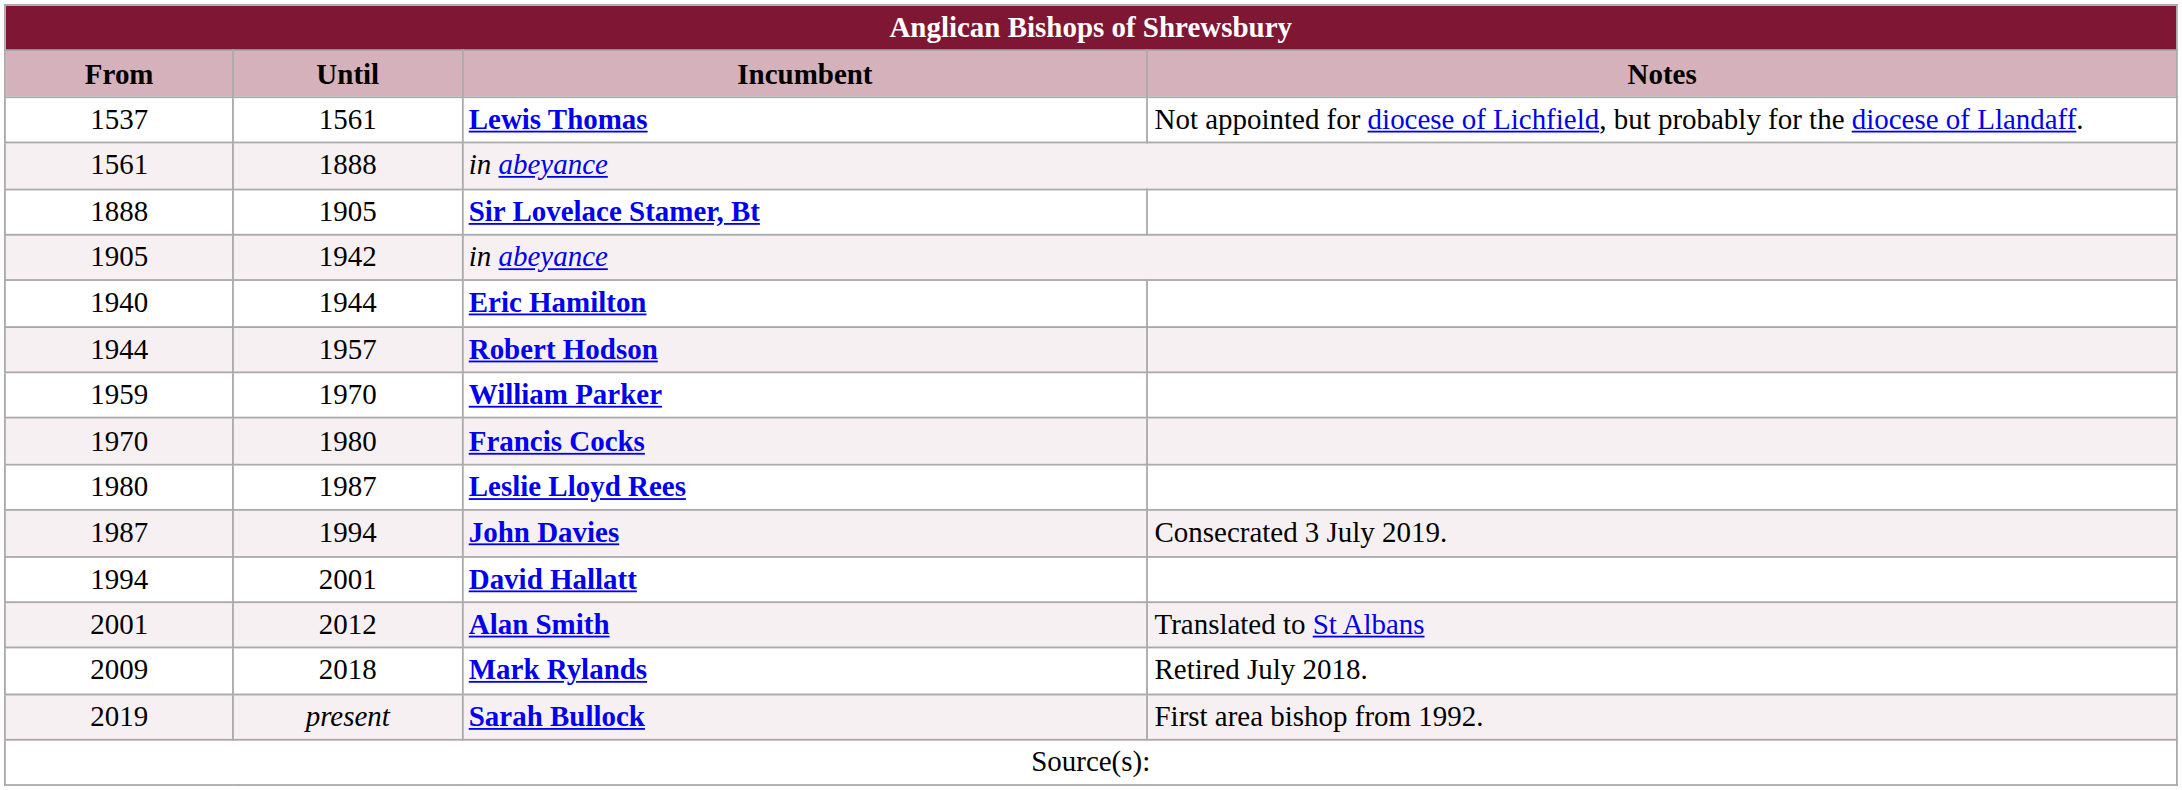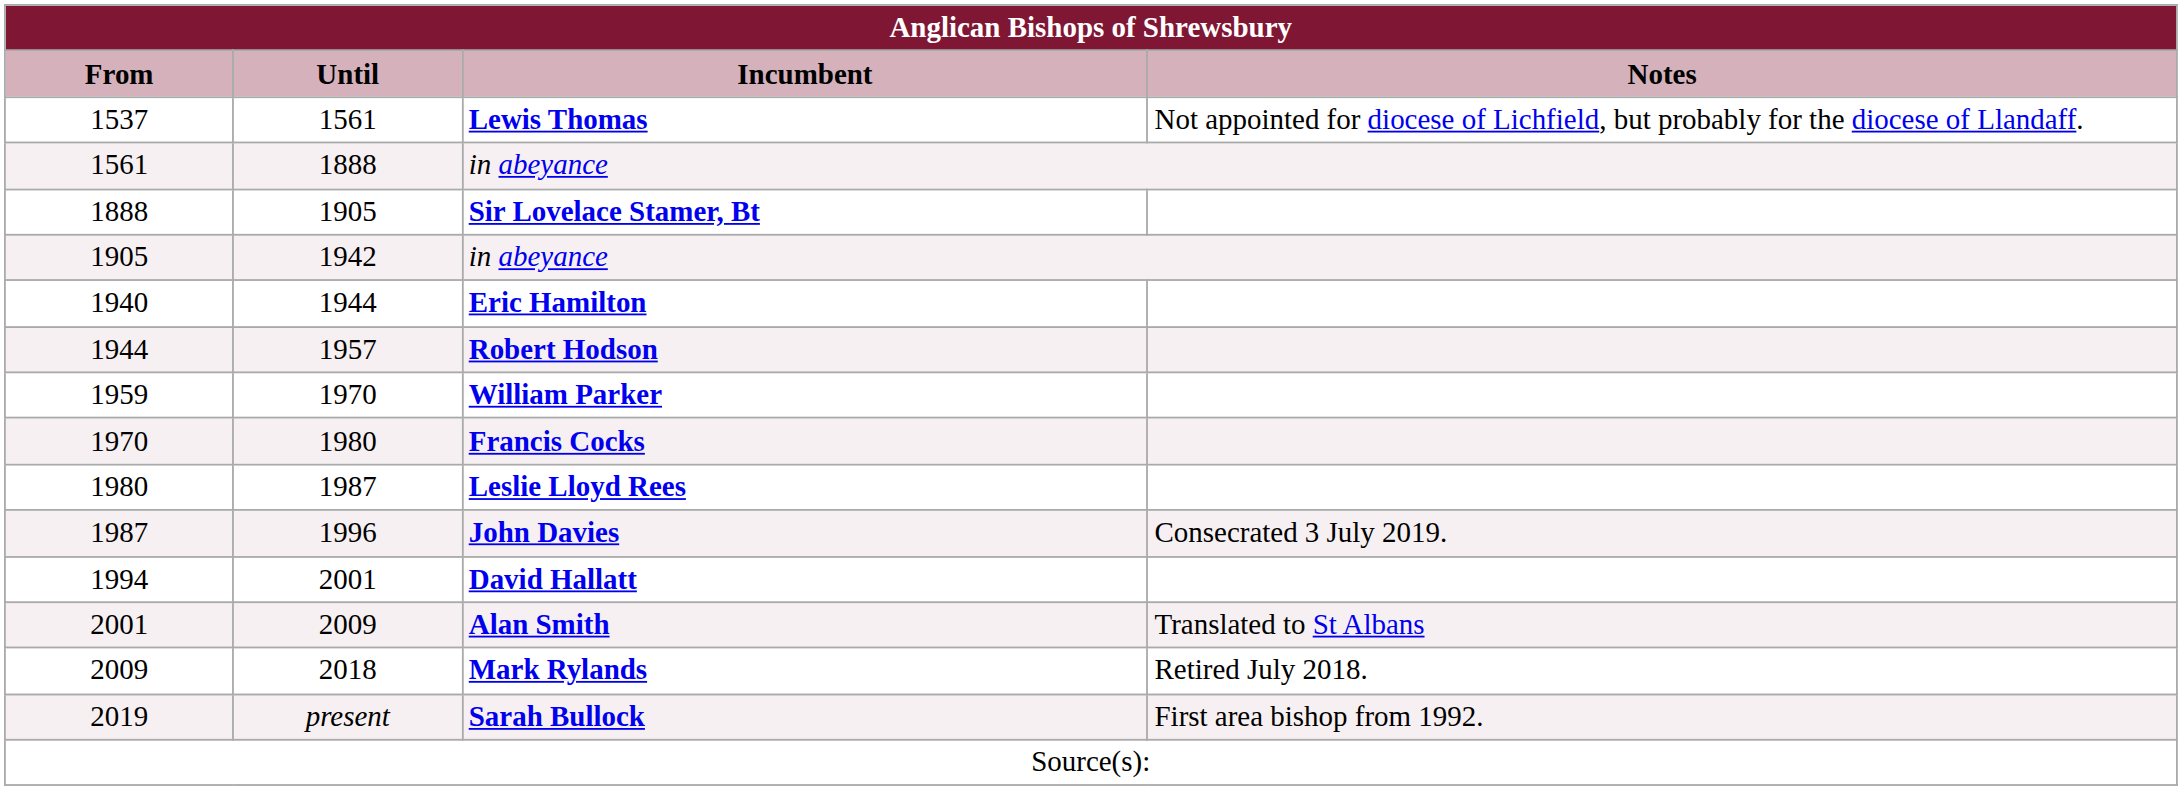 <table class="wikitable" style="width:95%;" border="1" cellpadding="2">
 <tr>
 <th colspan="4" style="background-color: #7F1734; color: white;">Anglican Bishops of Shrewsbury</th>
 </tr>
 <tr valign=top>
 <th style="background-color:#D4B1BB" width="10%">From</th>
 <th style="background-color:#D4B1BB" width="10%">Until</th>
 <th style="background-color:#D4B1BB" width="30%">Incumbent</th>
 <th style="background-color:#D4B1BB" width="45%">Notes</th>
 </tr>
 <tr valign=top bgcolor="white">
 <td align="center">1537</td>
 <td align="center">1561</td>
 <td><strong><a href='#'>Lewis Thomas</a></strong></td>
 <td>Not appointed for <a href='#'>diocese of Lichfield</a>, but probably for the <a href='#'>diocese of Llandaff</a>.</td>
 </tr>
 <tr valign=top bgcolor="#F7F0F2">
 <td align="center">1561</td>
 <td align="center">1888</td>
 <td colspan="2"><em>in <a href='#'>abeyance</a></em></td>
 </tr>
 <tr valign=top bgcolor="white">
 <td align="center">1888</td>
 <td align="center">1905</td>
 <td><strong><a href='#'>Sir Lovelace Stamer, Bt</a></strong></td>
 <td></td>
 </tr>
 <tr valign=top bgcolor="#F7F0F2">
 <td align="center">1905</td>
 <td align="center">1942</td>
 <td colspan="2"><em>in <a href='#'>abeyance</a></em></td>
 </tr>
 <tr valign=top bgcolor="white">
 <td align="center">1940</td>
 <td align="center">1944</td>
 <td><strong><a href='#'>Eric Hamilton</a></strong></td>
 <td></td>
 </tr>
 <tr valign=top bgcolor="#F7F0F2">
 <td align="center">1944</td>
 <td align="center">1957</td>
 <td><strong><a href='#'>Robert Hodson</a></strong></td>
 <td></td>
 </tr>
 <tr valign=top bgcolor="white">
 <td align="center">1959</td>
 <td align="center">1970</td>
 <td><strong><a href='#'>William Parker</a></strong></td>
 <td></td>
 </tr>
 <tr valign=top bgcolor="#F7F0F2">
 <td align="center">1970</td>
 <td align="center">1980</td>
 <td><strong><a href='#'>Francis Cocks</a></strong></td>
 <td></td>
 </tr>
 <tr valign=top bgcolor="white">
 <td align="center">1980</td>
 <td align="center">1987</td>
 <td><strong><a href='#'>Leslie Lloyd Rees</a></strong></td>
 <td></td>
 </tr>
 <tr valign=top bgcolor="#F7F0F2">
 <td align="center">1987</td>
-<td align="center">1994</td>
+<td align="center">1996</td>
 <td><strong><a href='#'>John Davies</a></strong></td>
 <td>Consecrated 3 July 2019.</td>
 </tr>
 <tr valign=top bgcolor="white">
 <td align="center">1994</td>
 <td align="center">2001</td>
 <td><strong><a href='#'>David Hallatt</a></strong></td>
 <td></td>
 </tr>
 <tr valign=top bgcolor="#F7F0F2">
 <td align="center">2001</td>
-<td align="center">2012</td>
+<td align="center">2009</td>
 <td><strong><a href='#'>Alan Smith</a></strong></td>
 <td>Translated to <a href='#'>St Albans</a></td>
 </tr>
 <tr valign=top bgcolor="white">
 <td align="center">2009</td>
 <td align="center">2018</td>
 <td><strong><a href='#'>Mark Rylands</a></strong></td>
 <td>Retired July 2018.</td>
 </tr>
 <tr valign=top bgcolor="#F7F0F2">
 <td align="center">2019</td>
 <td align="center"><em>present</em></td>
 <td><strong><a href='#'>Sarah Bullock</a></strong></td>
 <td>First area bishop from 1992.</td>
 </tr>
 <tr valign=top bgcolor="white">
 <td align="center" colspan="4">Source(s):</td>
 </tr>
 </table>
